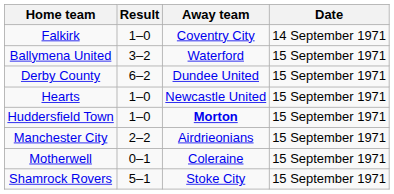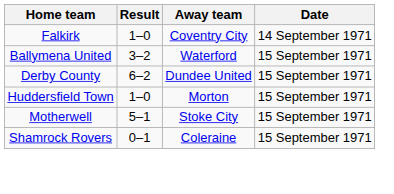 <table class="wikitable" style="text-align: center">
 <tr>
 <th>Home team</th>
 <th>Result</th>
 <th>Away team</th>
 <th>Date</th>
 </tr>
 <tr>
 <td> <a href='#'>Falkirk</a></td>
 <td>1–0</td>
 <td> <a href='#'>Coventry City</a></td>
 <td>14 September 1971</td>
 </tr>
 <tr>
 <td> <a href='#'>Ballymena United</a></td>
 <td>3–2</td>
 <td> <a href='#'>Waterford</a></td>
 <td>15 September 1971</td>
 </tr>
 <tr>
 <td> <a href='#'>Derby County</a></td>
 <td>6–2</td>
 <td> <a href='#'>Dundee United</a></td>
 <td>15 September 1971</td>
 </tr>
 <tr>
-<td> <a href='#'>Hearts</a></td>
-<td>1–0</td>
-<td> <a href='#'>Newcastle United</a></td>
-<td>15 September 1971</td>
-</tr>
-<tr>
 <td> <a href='#'>Huddersfield Town</a></td>
 <td>1–0</td>
-<td><strong> <a href='#'>Morton</a></strong></td>
-<td>15 September 1971</td>
-</tr>
-<tr>
-<td> <a href='#'>Manchester City</a></td>
-<td>2–2</td>
-<td> <a href='#'>Airdrieonians</a></td>
+<td> <a href='#'>Morton</a></td>
 <td>15 September 1971</td>
 </tr>
 <tr>
 <td> <a href='#'>Motherwell</a></td>
+<td>5–1</td>
+<td> <a href='#'>Stoke City</a></td>
+<td>15 September 1971</td>
+</tr>
+<tr>
+<td> <a href='#'>Shamrock Rovers</a></td>
 <td>0–1</td>
 <td> <a href='#'>Coleraine</a></td>
 <td>15 September 1971</td>
 </tr>
-<tr>
-<td> <a href='#'>Shamrock Rovers</a></td>
-<td>5–1</td>
-<td> <a href='#'>Stoke City</a></td>
-<td>15 September 1971</td>
-</tr>
 </table>
